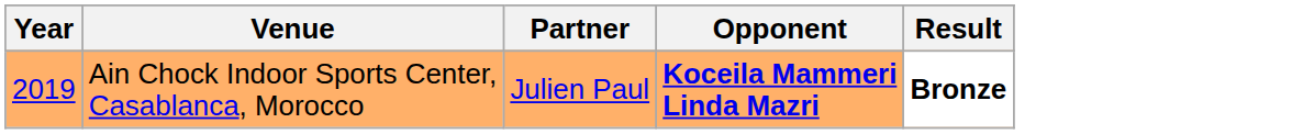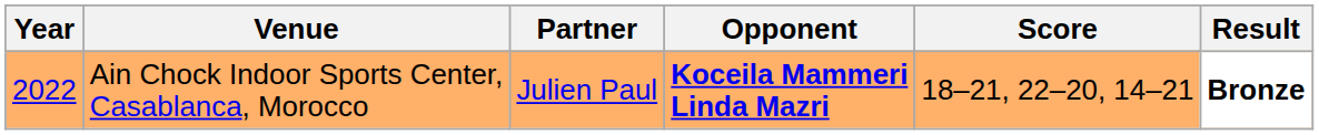 <table class="sortable wikitable" style="font-size: 90%;">
 <tr>
 <th>Year</th>
 <th>Venue</th>
 <th>Partner</th>
 <th>Opponent</th>
+<th>Score</th>
 <th>Result</th>
 </tr>
 <tr style="background:#FFB069">
-<td align="center"><a href='#'>2019</a></td>
+<td align="center"><a href='#'>2022</a></td>
 <td align="left">Ain Chock Indoor Sports Center,<br><a href='#'>Casablanca</a>, Morocco</td>
 <td align="left"> <a href='#'>Julien Paul</a></td>
 <td align="left"><strong> <a href='#'>Koceila Mammeri</a><br> <a href='#'>Linda Mazri</a></strong></td>
+<td align="left">18–21, 22–20, 14–21</td>
 <td style="text-align:left; background:white"> <strong>Bronze</strong></td>
 </tr>
 </table>
